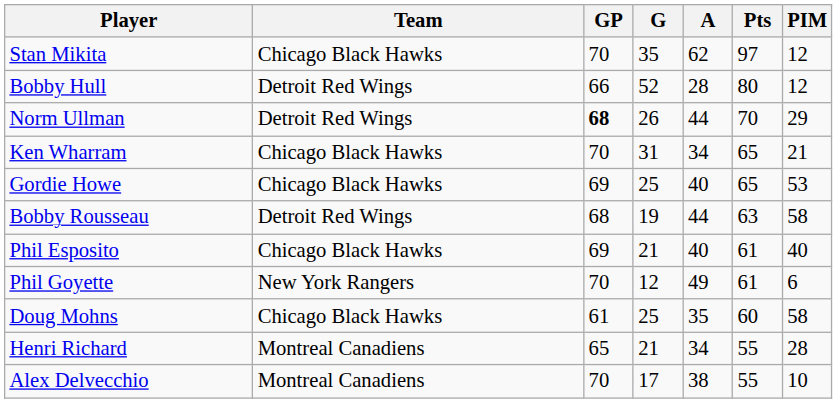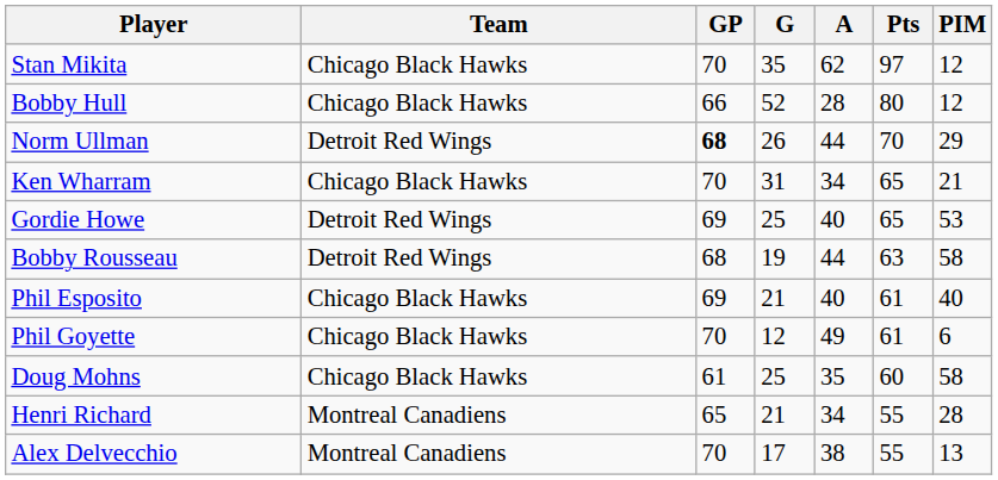 <table class="wikitable">
 <tr>
 <th bgcolor="#DDDDFF" width="30%">Player</th>
 <th bgcolor="#DDDDFF" width="40%">Team</th>
 <th bgcolor="#DDDDFF" width="6%">GP</th>
 <th bgcolor="#DDDDFF" width="6%">G</th>
 <th bgcolor="#DDDDFF" width="6%">A</th>
 <th bgcolor="#DDDDFF" width="6%">Pts</th>
 <th bgcolor="#DDDDFF" width="6%">PIM</th>
 </tr>
 <tr>
 <td><a href='#'>Stan Mikita</a></td>
 <td>Chicago Black Hawks</td>
 <td>70</td>
 <td>35</td>
 <td>62</td>
 <td>97</td>
 <td>12</td>
 </tr>
 <tr>
 <td><a href='#'>Bobby Hull</a></td>
-<td>Detroit Red Wings</td>
+<td>Chicago Black Hawks</td>
 <td>66</td>
 <td>52</td>
 <td>28</td>
 <td>80</td>
 <td>12</td>
 </tr>
 <tr>
 <td><a href='#'>Norm Ullman</a></td>
 <td>Detroit Red Wings</td>
 <td><strong>68</strong></td>
 <td>26</td>
 <td>44</td>
 <td>70</td>
 <td>29</td>
 </tr>
 <tr>
 <td><a href='#'>Ken Wharram</a></td>
 <td>Chicago Black Hawks</td>
 <td>70</td>
 <td>31</td>
 <td>34</td>
 <td>65</td>
 <td>21</td>
 </tr>
 <tr>
 <td><a href='#'>Gordie Howe</a></td>
-<td>Chicago Black Hawks</td>
+<td>Detroit Red Wings</td>
 <td>69</td>
 <td>25</td>
 <td>40</td>
 <td>65</td>
 <td>53</td>
 </tr>
 <tr>
 <td><a href='#'>Bobby Rousseau</a></td>
 <td>Detroit Red Wings</td>
 <td>68</td>
 <td>19</td>
 <td>44</td>
 <td>63</td>
 <td>58</td>
 </tr>
 <tr>
 <td><a href='#'>Phil Esposito</a></td>
 <td>Chicago Black Hawks</td>
 <td>69</td>
 <td>21</td>
 <td>40</td>
 <td>61</td>
 <td>40</td>
 </tr>
 <tr>
 <td><a href='#'>Phil Goyette</a></td>
-<td>New York Rangers</td>
+<td>Chicago Black Hawks</td>
 <td>70</td>
 <td>12</td>
 <td>49</td>
 <td>61</td>
 <td>6</td>
 </tr>
 <tr>
 <td><a href='#'>Doug Mohns</a></td>
 <td>Chicago Black Hawks</td>
 <td>61</td>
 <td>25</td>
 <td>35</td>
 <td>60</td>
 <td>58</td>
 </tr>
 <tr>
 <td><a href='#'>Henri Richard</a></td>
 <td>Montreal Canadiens</td>
 <td>65</td>
 <td>21</td>
 <td>34</td>
 <td>55</td>
 <td>28</td>
 </tr>
 <tr>
 <td><a href='#'>Alex Delvecchio</a></td>
 <td>Montreal Canadiens</td>
 <td>70</td>
 <td>17</td>
 <td>38</td>
 <td>55</td>
-<td>10</td>
+<td>13</td>
 </tr>
 </table>
